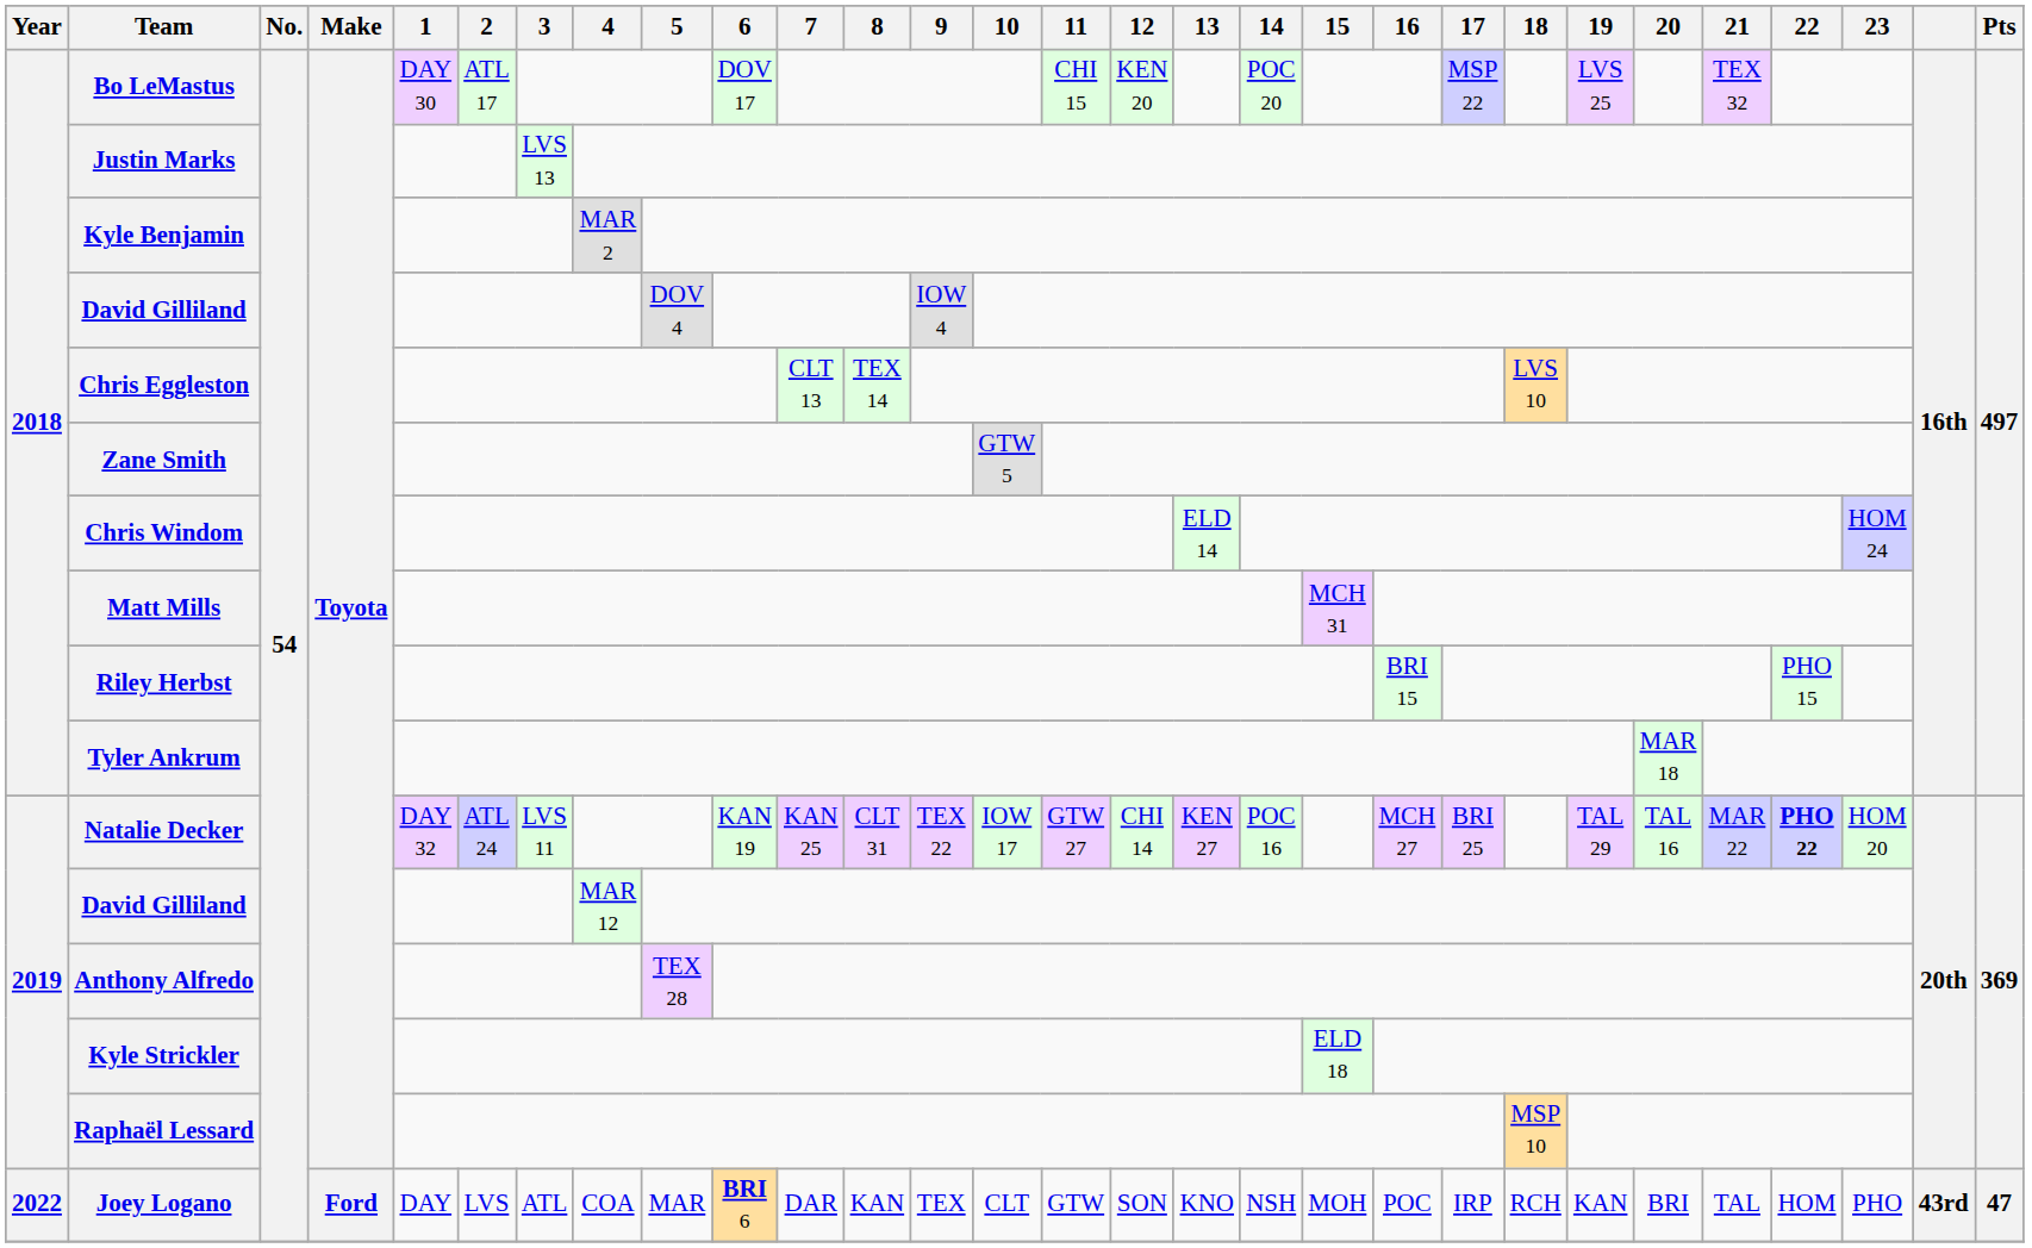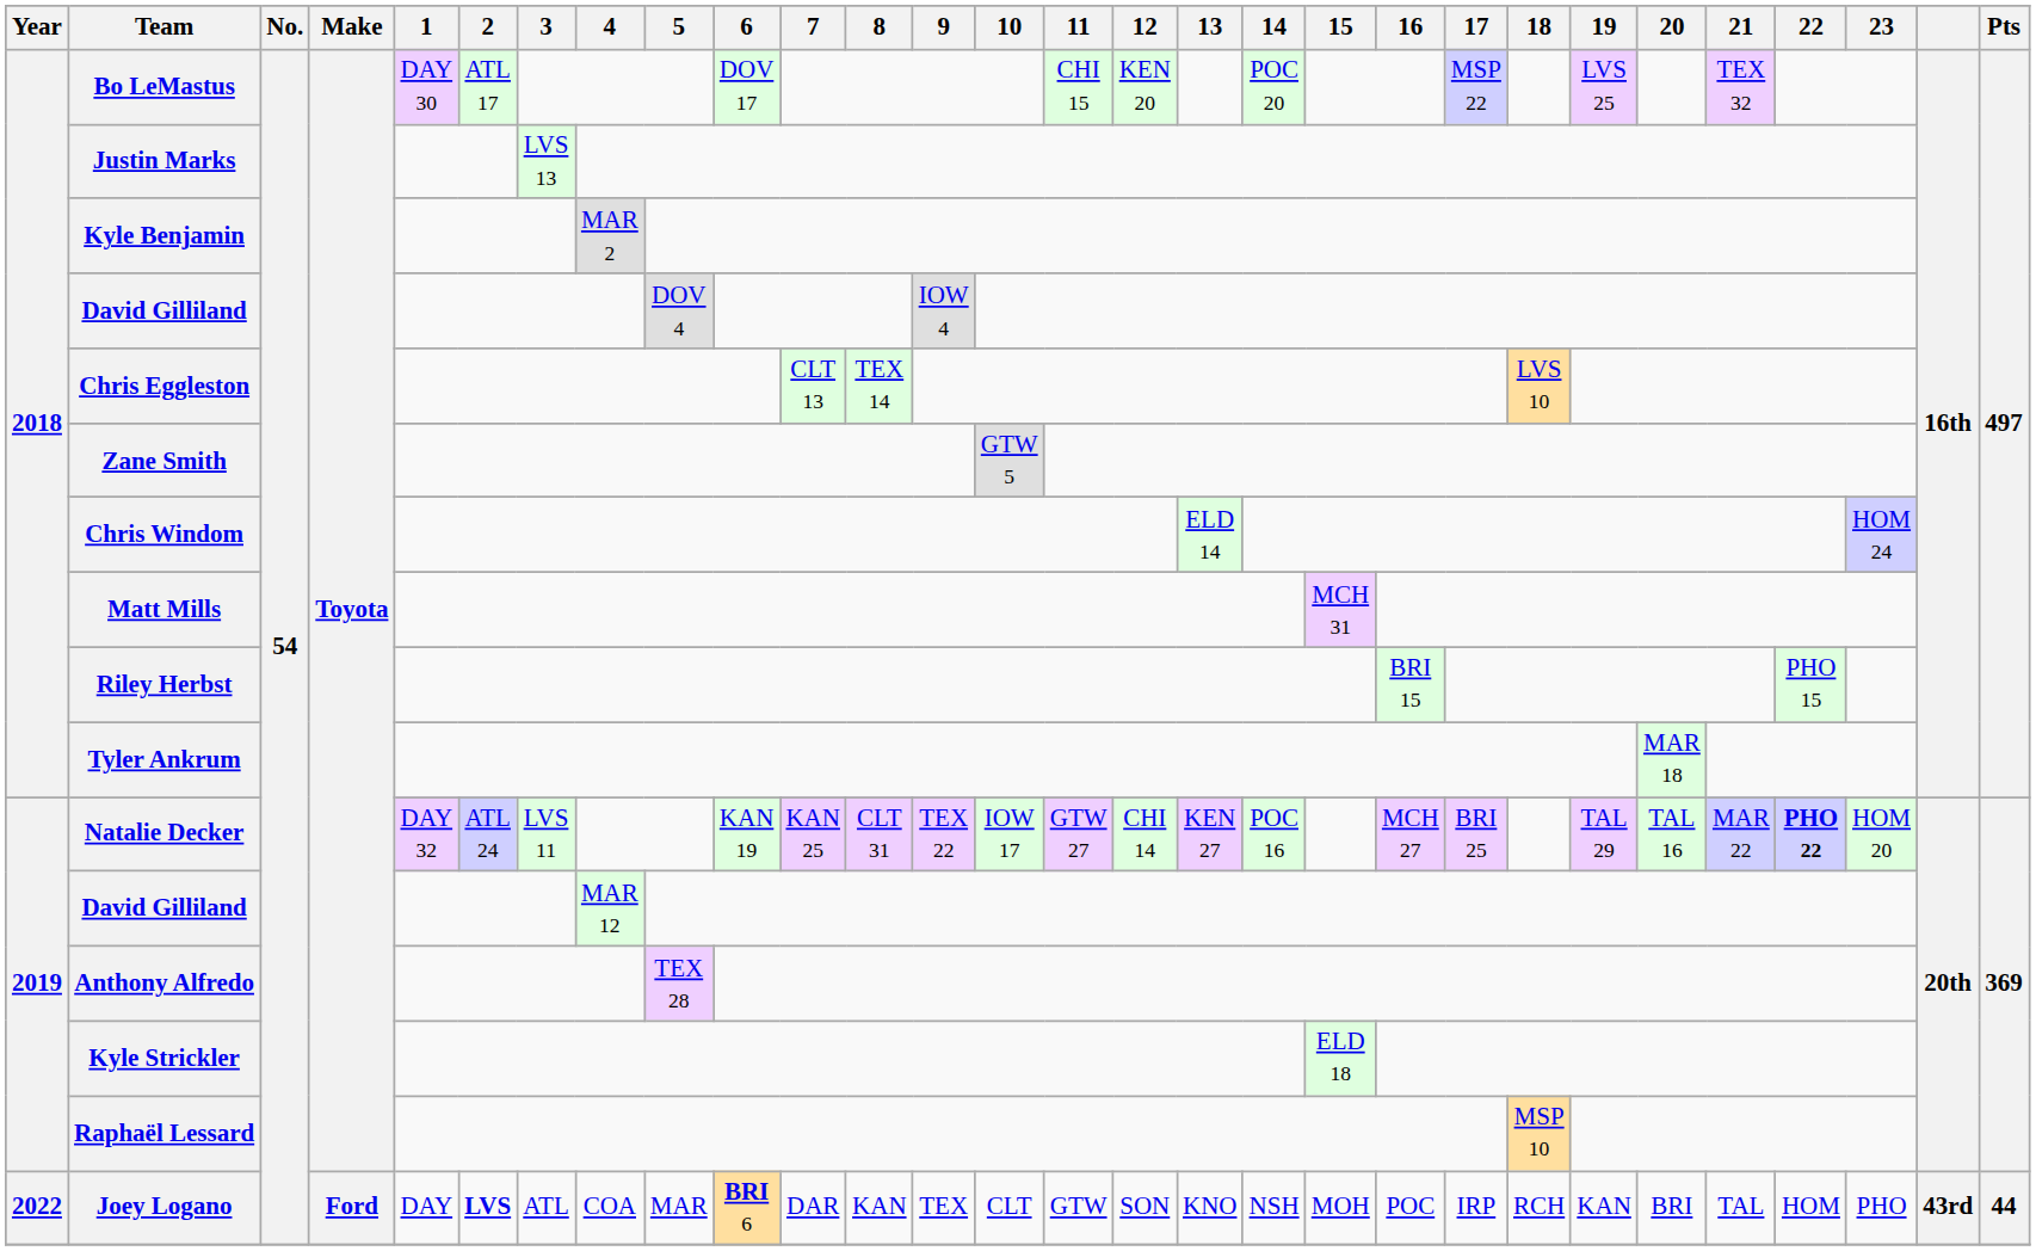 <table class="wikitable" style="text-align:center; font-size:75%">
 <tr>
 <th>Year</th>
 <th>Team</th>
 <th>No.</th>
 <th>Make</th>
 <th>1</th>
 <th>2</th>
 <th>3</th>
 <th>4</th>
 <th>5</th>
 <th>6</th>
 <th>7</th>
 <th>8</th>
 <th>9</th>
 <th>10</th>
 <th>11</th>
 <th>12</th>
 <th>13</th>
 <th>14</th>
 <th>15</th>
 <th>16</th>
 <th>17</th>
 <th>18</th>
 <th>19</th>
 <th>20</th>
 <th>21</th>
 <th>22</th>
 <th>23</th>
 <th></th>
 <th>Pts</th>
 </tr>
 <tr>
 <th rowspan=10><a href='#'>2018</a></th>
 <th><a href='#'>Bo LeMastus</a></th>
 <th Rowspan=16>54</th>
 <th rowspan=15><a href='#'>Toyota</a></th>
 <td style="background:#EFCFFF;"><a href='#'>DAY</a><br><small>30</small></td>
 <td style="background:#DFFFDF;"><a href='#'>ATL</a><br><small>17</small></td>
 <td colspan=3></td>
 <td style="background:#DFFFDF;"><a href='#'>DOV</a><br><small>17</small></td>
 <td colspan=4></td>
 <td style="background:#DFFFDF;"><a href='#'>CHI</a><br><small>15</small></td>
 <td style="background:#DFFFDF;"><a href='#'>KEN</a><br><small>20</small></td>
 <td></td>
 <td style="background:#DFFFDF;"><a href='#'>POC</a><br><small>20</small></td>
 <td colspan=2></td>
 <td style="background:#CFCFFF;"><a href='#'>MSP</a><br><small>22</small></td>
 <td></td>
 <td style="background:#EFCFFF;"><a href='#'>LVS</a><br><small>25</small></td>
 <td></td>
 <td style="background:#EFCFFF;"><a href='#'>TEX</a><br><small>32</small></td>
 <td colspan=2></td>
 <th rowspan=10>16th</th>
 <th rowspan=10>497</th>
 </tr>
 <tr>
 <th><a href='#'>Justin Marks</a></th>
 <td colspan=2></td>
 <td style="background:#DFFFDF;"><a href='#'>LVS</a><br><small>13</small></td>
 <td colspan=20></td>
 </tr>
 <tr>
 <th><a href='#'>Kyle Benjamin</a></th>
 <td colspan=3></td>
 <td style="background:#DFDFDF;"><a href='#'>MAR</a><br><small>2</small></td>
 <td colspan=19></td>
 </tr>
 <tr>
 <th><a href='#'>David Gilliland</a></th>
 <td colspan=4></td>
 <td style="background:#DFDFDF;"><a href='#'>DOV</a><br><small>4</small></td>
 <td colspan=3></td>
 <td style="background:#DFDFDF;"><a href='#'>IOW</a><br><small>4</small></td>
 <td colspan=14></td>
 </tr>
 <tr>
 <th><a href='#'>Chris Eggleston</a></th>
 <td colspan=6></td>
 <td style="background:#DFFFDF;"><a href='#'>CLT</a><br><small>13</small></td>
 <td style="background:#DFFFDF;"><a href='#'>TEX</a><br><small>14</small></td>
 <td colspan=9></td>
 <td style="background:#FFDF9F;"><a href='#'>LVS</a><br><small>10</small></td>
 <td colspan=5></td>
 </tr>
 <tr>
 <th><a href='#'>Zane Smith</a></th>
 <td colspan=9></td>
 <td style="background:#DFDFDF;"><a href='#'>GTW</a><br><small>5</small></td>
 <td colspan=13></td>
 </tr>
 <tr>
 <th><a href='#'>Chris Windom</a></th>
 <td colspan=12></td>
 <td style="background:#DFFFDF;"><a href='#'>ELD</a><br><small>14</small></td>
 <td colspan=9></td>
 <td style="background:#CFCFFF;"><a href='#'>HOM</a><br><small>24</small></td>
 </tr>
 <tr>
 <th><a href='#'>Matt Mills</a></th>
 <td colspan=14></td>
 <td style="background:#EFCFFF;"><a href='#'>MCH</a><br><small>31</small></td>
 <td colspan=8></td>
 </tr>
 <tr>
 <th><a href='#'>Riley Herbst</a></th>
 <td colspan=15></td>
 <td style="background:#DFFFDF;"><a href='#'>BRI</a><br><small>15</small></td>
 <td colspan=5></td>
 <td style="background:#DFFFDF;"><a href='#'>PHO</a><br><small>15</small></td>
 <td></td>
 </tr>
 <tr>
 <th><a href='#'>Tyler Ankrum</a></th>
 <td colspan=19></td>
 <td style="background:#DFFFDF;"><a href='#'>MAR</a><br><small>18</small></td>
 <td colspan=3></td>
 </tr>
 <tr>
 <th rowspan=5><a href='#'>2019</a></th>
 <th><a href='#'>Natalie Decker</a></th>
 <td style="background:#EFCFFF;"><a href='#'>DAY</a><br><small>32</small></td>
 <td style="background:#CFCFFF;"><a href='#'>ATL</a><br><small>24</small></td>
 <td style="background:#DFFFDF;"><a href='#'>LVS</a><br><small>11</small></td>
 <td colspan=2></td>
 <td style="background:#DFFFDF;"><a href='#'>KAN</a><br><small>19</small></td>
 <td style="background:#EFCFFF;"><a href='#'>KAN</a><br><small>25</small></td>
 <td style="background:#EFCFFF;"><a href='#'>CLT</a><br><small>31</small></td>
 <td style="background:#EFCFFF;"><a href='#'>TEX</a><br><small>22</small></td>
 <td style="background:#DFFFDF;"><a href='#'>IOW</a><br><small>17</small></td>
 <td style="background:#EFCFFF;"><a href='#'>GTW</a><br><small>27</small></td>
 <td style="background:#DFFFDF;"><a href='#'>CHI</a><br><small>14</small></td>
 <td style="background:#EFCFFF;"><a href='#'>KEN</a><br><small>27</small></td>
 <td style="background:#DFFFDF;"><a href='#'>POC</a><br><small>16</small></td>
 <td></td>
 <td style="background:#EFCFFF;"><a href='#'>MCH</a><br><small>27</small></td>
 <td style="background:#EFCFFF;"><a href='#'>BRI</a><br><small>25</small></td>
 <td></td>
 <td style="background:#EFCFFF;"><a href='#'>TAL</a><br><small>29</small></td>
 <td style="background:#DFFFDF;"><a href='#'>TAL</a><br><small>16</small></td>
 <td style="background:#CFCFFF;"><a href='#'>MAR</a><br><small>22</small></td>
 <td style="background:#CFCFFF;"><strong><a href='#'>PHO</a><br><small>22</small></strong></td>
 <td style="background:#DFFFDF;"><a href='#'>HOM</a><br><small>20</small></td>
 <th rowspan=5>20th</th>
 <th rowspan=5>369</th>
 </tr>
 <tr>
 <th><a href='#'>David Gilliland</a></th>
 <td colspan=3></td>
 <td style="background:#DFFFDF;"><a href='#'>MAR</a><br><small>12</small></td>
 <td colspan=19></td>
 </tr>
 <tr>
 <th><a href='#'>Anthony Alfredo</a></th>
 <td colspan=4></td>
 <td style="background:#EFCFFF;"><a href='#'>TEX</a><br><small>28</small></td>
 <td colspan=18></td>
 </tr>
 <tr>
 <th><a href='#'>Kyle Strickler</a></th>
 <td colspan=14></td>
 <td style="background:#DFFFDF;"><a href='#'>ELD</a><br><small>18</small></td>
 <td colspan=8></td>
 </tr>
 <tr>
 <th><a href='#'>Raphaël Lessard</a></th>
 <td colspan=17></td>
 <td style="background:#FFDF9F;"><a href='#'>MSP</a><br><small>10</small></td>
 <td colspan=5></td>
 </tr>
 <tr>
 <th><a href='#'>2022</a></th>
 <th><a href='#'>Joey Logano</a></th>
 <th><a href='#'>Ford</a></th>
 <td><a href='#'>DAY</a></td>
-<td><a href='#'>LVS</a></td>
+<td><strong><a href='#'>LVS</a></strong></td>
 <td><a href='#'>ATL</a></td>
 <td><a href='#'>COA</a></td>
 <td><a href='#'>MAR</a></td>
 <td style="background:#FFDF9F;"><strong><a href='#'>BRI</a></strong><br><small>6</small></td>
 <td><a href='#'>DAR</a></td>
 <td><a href='#'>KAN</a></td>
 <td><a href='#'>TEX</a></td>
 <td><a href='#'>CLT</a></td>
 <td><a href='#'>GTW</a></td>
 <td><a href='#'>SON</a></td>
 <td><a href='#'>KNO</a></td>
 <td><a href='#'>NSH</a></td>
 <td><a href='#'>MOH</a></td>
 <td><a href='#'>POC</a></td>
 <td><a href='#'>IRP</a></td>
 <td><a href='#'>RCH</a></td>
 <td><a href='#'>KAN</a></td>
 <td><a href='#'>BRI</a></td>
 <td><a href='#'>TAL</a></td>
 <td><a href='#'>HOM</a></td>
 <td><a href='#'>PHO</a></td>
 <th>43rd</th>
-<th>47</th>
+<th>44</th>
 </tr>
 <tr>
 </tr>
 </table>
